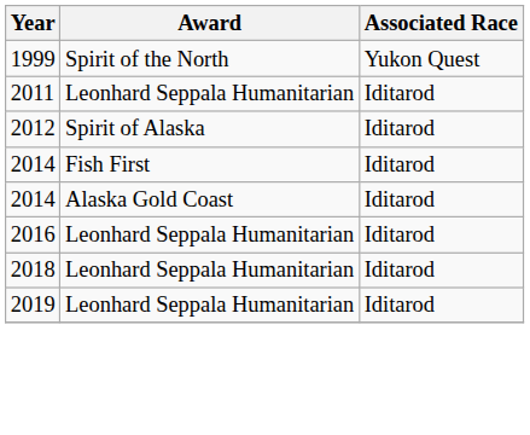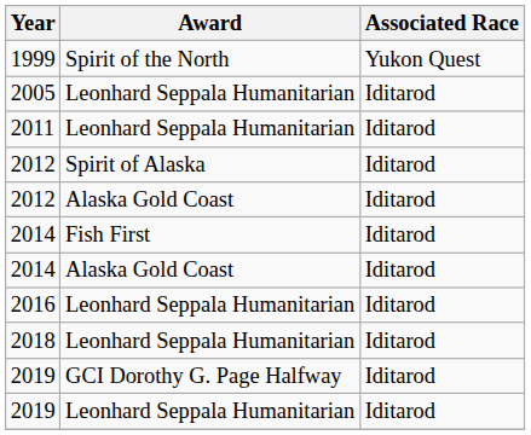 <table class="wikitable">
 <tr>
 <th>Year</th>
 <th>Award</th>
 <th>Associated Race</th>
 </tr>
 <tr>
 <td>1999</td>
 <td>Spirit of the North</td>
 <td>Yukon Quest</td>
 </tr>
 <tr>
+<td>2005</td>
+<td>Leonhard Seppala Humanitarian</td>
+<td>Iditarod</td>
+</tr>
+<tr>
 <td>2011</td>
 <td>Leonhard Seppala Humanitarian</td>
 <td>Iditarod</td>
 </tr>
 <tr>
 <td>2012</td>
 <td>Spirit of Alaska</td>
+<td>Iditarod</td>
+</tr>
+<tr>
+<td>2012</td>
+<td>Alaska Gold Coast</td>
 <td>Iditarod</td>
 </tr>
 <tr>
 <td>2014</td>
 <td>Fish First</td>
 <td>Iditarod</td>
 </tr>
 <tr>
 <td>2014</td>
 <td>Alaska Gold Coast</td>
 <td>Iditarod</td>
 </tr>
 <tr>
 <td>2016</td>
 <td>Leonhard Seppala Humanitarian</td>
 <td>Iditarod</td>
 </tr>
 <tr>
 <td>2018</td>
 <td>Leonhard Seppala Humanitarian</td>
 <td>Iditarod</td>
 </tr>
 <tr>
 <td>2019</td>
+<td>GCI Dorothy G. Page Halfway</td>
+<td>Iditarod</td>
+</tr>
+<tr>
+<td>2019</td>
 <td>Leonhard Seppala Humanitarian</td>
 <td>Iditarod</td>
 </tr>
 <tr>
 </tr>
 </table>
